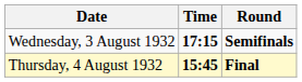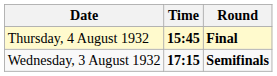 <table class="wikitable">
 <tr>
 <th>Date</th>
 <th>Time</th>
 <th>Round</th>
 </tr>
+<tr style=background:lemonchiffon>
+<td>Thursday, 4 August 1932</td>
+<td><strong>15:45</strong></td>
+<td><strong>Final</strong></td>
+</tr>
 <tr>
 <td>Wednesday, 3 August 1932</td>
 <td><strong>17:15</strong></td>
 <td><strong>Semifinals</strong></td>
 </tr>
-<tr style=background:lemonchiffon>
-<td>Thursday, 4 August 1932</td>
-<td><strong>15:45</strong></td>
-<td><strong>Final</strong></td>
-</tr>
 </table>
